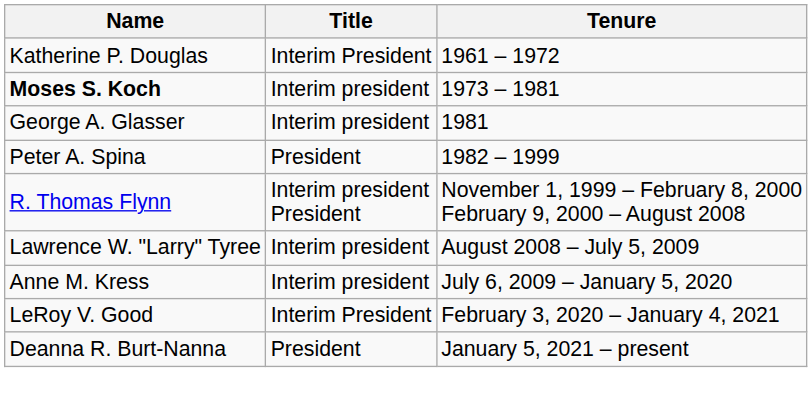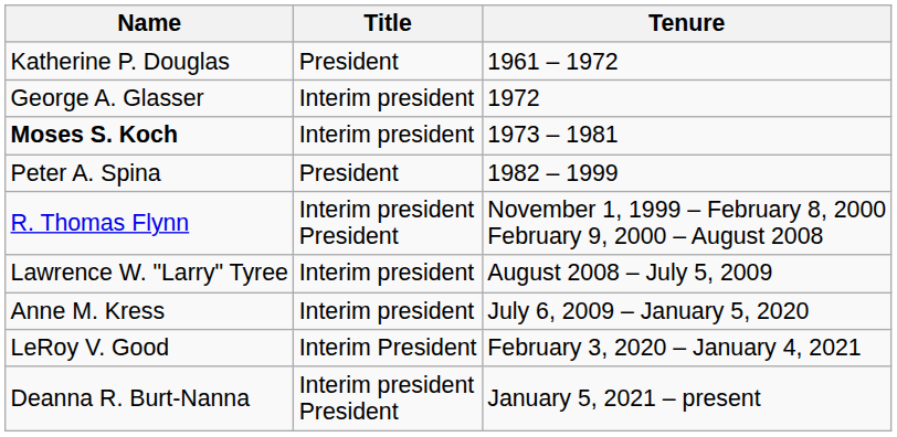 <table class="wikitable">
 <tr>
 <th>Name</th>
 <th>Title</th>
 <th>Tenure</th>
 </tr>
 <tr>
 <td>Katherine P. Douglas</td>
-<td>Interim President</td>
+<td>President</td>
 <td>1961 – 1972</td>
+</tr>
+<tr>
+<td>George A. Glasser</td>
+<td>Interim president</td>
+<td>1972</td>
 </tr>
 <tr>
 <td><strong>Moses S. Koch</strong></td>
 <td>Interim president</td>
 <td>1973 – 1981</td>
-</tr>
-<tr>
-<td>George A. Glasser</td>
-<td>Interim president</td>
-<td>1981</td>
 </tr>
 <tr>
 <td>Peter A. Spina</td>
 <td>President</td>
 <td>1982 – 1999</td>
 </tr>
 <tr>
 <td><a href='#'>R. Thomas Flynn</a></td>
 <td>Interim president<br>President</td>
 <td>November 1, 1999 – February 8, 2000<br>February 9, 2000 – August 2008</td>
 </tr>
 <tr>
 <td>Lawrence W. "Larry" Tyree</td>
 <td>Interim president</td>
 <td>August 2008 – July 5, 2009</td>
 </tr>
 <tr>
 <td>Anne M. Kress</td>
 <td>Interim president</td>
 <td>July 6, 2009 – January 5, 2020</td>
 </tr>
 <tr>
 <td>LeRoy V. Good</td>
 <td>Interim President</td>
 <td>February 3, 2020 – January 4, 2021 </td>
 </tr>
 <tr>
 <td>Deanna R. Burt-Nanna</td>
-<td>President</td>
+<td>Interim president<br>President</td>
 <td>January 5, 2021 – present</td>
 </tr>
 </table>
